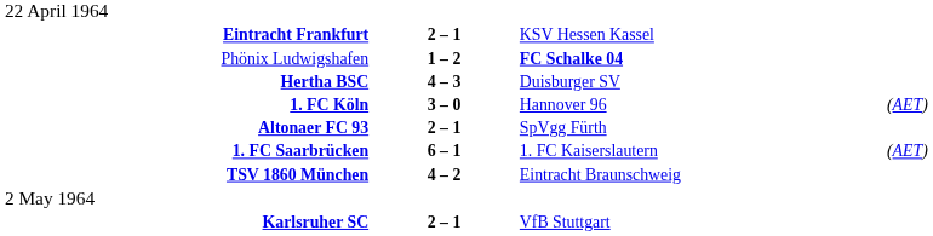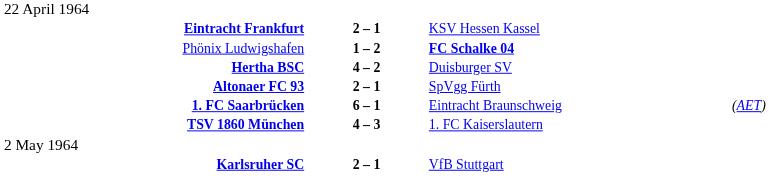 <table width=100% cellspacing=1>
 <tr>
 <th width=25%></th>
 <th width=10%></th>
 <th width=25%></th>
 <th></th>
 </tr>
 <tr>
 <td>22 April 1964</td>
 </tr>
 <tr style=font-size:90%>
 <td align=right><strong><a href='#'>Eintracht Frankfurt</a></strong></td>
 <td align=center><strong>2 – 1</strong></td>
 <td><a href='#'>KSV Hessen Kassel</a></td>
 </tr>
 <tr style=font-size:90%>
 <td align=right><a href='#'>Phönix Ludwigshafen</a></td>
 <td align=center><strong>1 – 2</strong></td>
 <td><strong><a href='#'>FC Schalke 04</a></strong></td>
 </tr>
 <tr style=font-size:90%>
 <td align=right><strong><a href='#'>Hertha BSC</a></strong></td>
-<td align=center><strong>4 – 3</strong></td>
+<td align=center><strong>4 – 2</strong></td>
 <td><a href='#'>Duisburger SV</a></td>
-</tr>
-<tr style=font-size:90%>
-<td align=right><strong><a href='#'>1. FC Köln</a></strong></td>
-<td align=center><strong>3 – 0</strong></td>
-<td><a href='#'>Hannover 96</a></td>
-<td><em>(<a href='#'>AET</a>)</em></td>
 </tr>
 <tr style=font-size:90%>
 <td align=right><strong><a href='#'>Altonaer FC 93</a></strong></td>
 <td align=center><strong>2 – 1</strong></td>
 <td><a href='#'>SpVgg Fürth</a></td>
 </tr>
 <tr style=font-size:90%>
 <td align=right><strong><a href='#'>1. FC Saarbrücken</a></strong></td>
 <td align=center><strong>6 – 1</strong></td>
-<td><a href='#'>1. FC Kaiserslautern</a></td>
+<td><a href='#'>Eintracht Braunschweig</a></td>
 <td><em>(<a href='#'>AET</a>)</em></td>
 </tr>
 <tr style=font-size:90%>
 <td align=right><strong><a href='#'>TSV 1860 München</a></strong></td>
-<td align=center><strong>4 – 2</strong></td>
-<td><a href='#'>Eintracht Braunschweig</a></td>
+<td align=center><strong>4 – 3</strong></td>
+<td><a href='#'>1. FC Kaiserslautern</a></td>
 </tr>
 <tr>
 <td>2 May 1964</td>
 </tr>
 <tr style=font-size:90%>
 <td align=right><strong><a href='#'>Karlsruher SC</a></strong></td>
 <td align=center><strong>2 – 1</strong></td>
 <td><a href='#'>VfB Stuttgart</a></td>
 </tr>
 </table>
